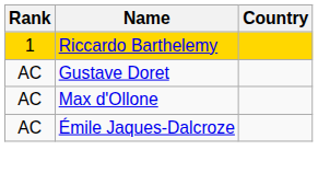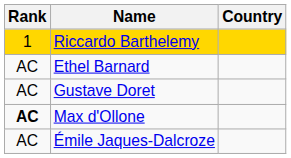 <table class="wikitable sortable" style="text-align:center">
 <tr>
 <th>Rank</th>
 <th>Name</th>
 <th>Country</th>
 </tr>
 <tr bgcolor=gold>
 <td>1</td>
 <td align="left"><a href='#'>Riccardo Barthelemy</a></td>
 <td align="left"></td>
 </tr>
 <tr>
 <td>AC</td>
+<td align="left"><a href='#'>Ethel Barnard</a></td>
+<td align="left"></td>
+</tr>
+<tr>
+<td>AC</td>
 <td align="left"><a href='#'>Gustave Doret</a></td>
 <td align="left"></td>
 </tr>
 <tr>
-<td>AC</td>
+<td><strong>AC</strong></td>
 <td align="left"><a href='#'>Max d'Ollone</a></td>
 <td align="left"></td>
 </tr>
 <tr>
 <td>AC</td>
 <td align="left"><a href='#'>Émile Jaques-Dalcroze</a></td>
 <td align="left"></td>
 </tr>
 </table>
